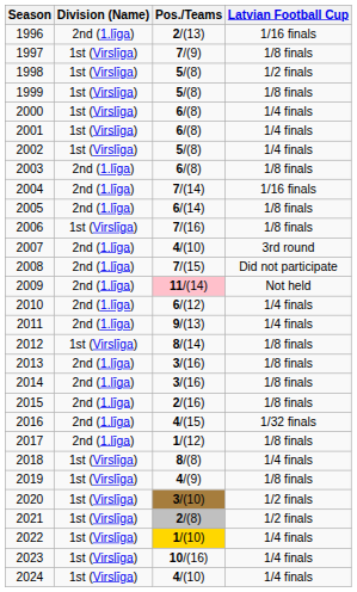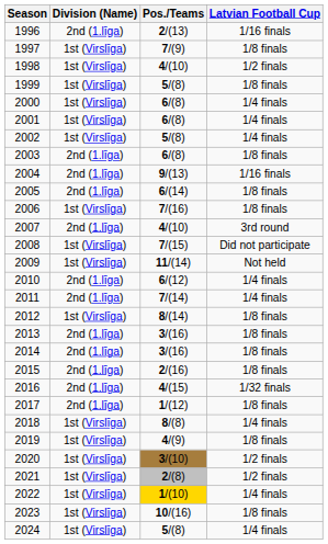 <table class="wikitable">
 <tr>
 <th>Season</th>
 <th>Division (Name)</th>
 <th>Pos./Teams</th>
 <th><a href='#'>Latvian Football Cup</a></th>
 </tr>
 <tr>
 <td align=center>1996</td>
 <td align=center>2nd (<a href='#'>1.līga</a>)</td>
 <td align=center><strong>2</strong>/(13)</td>
 <td align=center>1/16 finals</td>
 </tr>
 <tr>
 <td align=center>1997</td>
 <td align=center>1st (<a href='#'>Virslīga</a>)</td>
 <td align=center><strong>7</strong>/(9)</td>
 <td align=center>1/8 finals</td>
 </tr>
 <tr>
 <td align=center>1998</td>
 <td align=center>1st (<a href='#'>Virslīga</a>)</td>
-<td align=center><strong>5</strong>/(8)</td>
+<td align=center bgcolor=><strong>4</strong>/(10)</td>
 <td align=center>1/2 finals</td>
 </tr>
 <tr>
 <td align=center>1999</td>
 <td align=center>1st (<a href='#'>Virslīga</a>)</td>
 <td align=center><strong>5</strong>/(8)</td>
 <td align=center>1/8 finals</td>
 </tr>
 <tr>
 <td align=center>2000</td>
 <td align=center>1st (<a href='#'>Virslīga</a>)</td>
 <td align=center><strong>6</strong>/(8)</td>
 <td align=center>1/4 finals</td>
 </tr>
 <tr>
 <td align=center>2001</td>
 <td align=center>1st (<a href='#'>Virslīga</a>)</td>
 <td align=center><strong>6</strong>/(8)</td>
 <td align=center>1/4 finals</td>
 </tr>
 <tr>
 <td align=center>2002</td>
 <td align=center>1st (<a href='#'>Virslīga</a>)</td>
 <td align=center><strong>5</strong>/(8)</td>
 <td align=center>1/4 finals</td>
 </tr>
 <tr>
 <td align=center>2003</td>
 <td align=center>2nd (<a href='#'>1.līga</a>)</td>
 <td align=center><strong>6</strong>/(8)</td>
 <td align=center>1/8 finals</td>
 </tr>
 <tr>
 <td align=center>2004</td>
 <td align=center>2nd (<a href='#'>1.līga</a>)</td>
-<td align=center><strong>7</strong>/(14)</td>
+<td align=center bgcolor=><strong>9</strong>/(13)</td>
 <td align=center>1/16 finals</td>
 </tr>
 <tr>
 <td align=center>2005</td>
 <td align=center>2nd (<a href='#'>1.līga</a>)</td>
 <td align=center><strong>6</strong>/(14)</td>
 <td align=center>1/8 finals</td>
 </tr>
 <tr>
 <td align=center>2006</td>
 <td align=center>1st (<a href='#'>Virslīga</a>)</td>
 <td align=center><strong>7</strong>/(16)</td>
 <td align=center>1/8 finals</td>
 </tr>
 <tr>
 <td align=center>2007</td>
 <td align=center>2nd (<a href='#'>1.līga</a>)</td>
 <td align=center bgcolor=><strong>4</strong>/(10)</td>
 <td align=center>3rd round</td>
 </tr>
 <tr>
 <td align=center>2008</td>
-<td align=center>2nd (<a href='#'>1.līga</a>)</td>
+<td align=center>1st (<a href='#'>Virslīga</a>)</td>
 <td align=center><strong>7</strong>/(15)</td>
 <td align=center>Did not participate</td>
 </tr>
 <tr>
 <td align=center>2009</td>
-<td align=center>2nd (<a href='#'>1.līga</a>)</td>
-<td align=center style="background: pink;"><strong>11</strong>/(14)</td>
+<td align=center>1st (<a href='#'>Virslīga</a>)</td>
+<td align=center><strong>11</strong>/(14)</td>
 <td align=center>Not held</td>
 </tr>
 <tr>
 <td align=center>2010</td>
 <td align=center>2nd (<a href='#'>1.līga</a>)</td>
 <td align=center bgcolor=><strong>6</strong>/(12)</td>
 <td align=center>1/4 finals</td>
 </tr>
 <tr>
 <td align=center>2011</td>
 <td align=center>2nd (<a href='#'>1.līga</a>)</td>
-<td align=center bgcolor=><strong>9</strong>/(13)</td>
+<td align=center><strong>7</strong>/(14)</td>
 <td align=center>1/4 finals</td>
 </tr>
 <tr>
 <td align=center>2012</td>
 <td align=center>1st (<a href='#'>Virslīga</a>)</td>
 <td align=center bgcolor=><strong>8</strong>/(14)</td>
 <td align=center>1/8 finals</td>
 </tr>
 <tr>
 <td align=center>2013</td>
 <td align=center>2nd (<a href='#'>1.līga</a>)</td>
 <td align=center bgcolor=><strong>3</strong>/(16)</td>
 <td align=center>1/8 finals</td>
 </tr>
 <tr>
 <td align=center>2014</td>
 <td align=center>2nd (<a href='#'>1.līga</a>)</td>
 <td align=center bgcolor=><strong>3</strong>/(16)</td>
 <td align=center>1/8 finals</td>
 </tr>
 <tr>
 <td align=center>2015</td>
 <td align=center>2nd (<a href='#'>1.līga</a>)</td>
 <td align=center bgcolor=><strong>2</strong>/(16)</td>
 <td align=center>1/8 finals</td>
 </tr>
 <tr>
 <td align=center>2016</td>
 <td align=center>2nd (<a href='#'>1.līga</a>)</td>
 <td align=center bgcolor=><strong>4</strong>/(15)</td>
 <td align=center>1/32 finals</td>
 </tr>
 <tr>
 <td align=center>2017</td>
 <td align=center>2nd (<a href='#'>1.līga</a>)</td>
 <td align=center bgcolor=><strong>1</strong>/(12)</td>
 <td align=center>1/8 finals</td>
 </tr>
 <tr>
 <td align=center>2018</td>
 <td align=center>1st (<a href='#'>Virslīga</a>)</td>
 <td align=center bgcolor=><strong>8</strong>/(8)</td>
 <td align=center>1/4 finals</td>
 </tr>
 <tr>
 <td align=center>2019</td>
 <td align=center>1st (<a href='#'>Virslīga</a>)</td>
 <td align=center bgcolor=><strong>4</strong>/(9)</td>
 <td align=center>1/8 finals</td>
 </tr>
 <tr>
 <td align=center>2020</td>
 <td align=center>1st (<a href='#'>Virslīga</a>)</td>
 <td align=center  bgcolor=#A67D3D><strong>3</strong>/(10)</td>
 <td align=center>1/2 finals</td>
 </tr>
 <tr>
 <td align=center>2021</td>
 <td align=center>1st (<a href='#'>Virslīga</a>)</td>
 <td align=center  bgcolor=silver><strong>2</strong>/(8)</td>
 <td align=center>1/2 finals</td>
 </tr>
 <tr>
 <td align=center>2022</td>
 <td align=center>1st (<a href='#'>Virslīga</a>)</td>
 <td align=center  bgcolor=gold><strong>1</strong>/(10)</td>
 <td align=center>1/4 finals</td>
 </tr>
 <tr>
 <td align=center>2023</td>
 <td align=center>1st (<a href='#'>Virslīga</a>)</td>
 <td align=center><strong>10</strong>/(16)</td>
-<td align=center>1/4 finals</td>
+<td align=center>1/8 finals</td>
 </tr>
 <tr>
 <td align=center>2024</td>
 <td align=center>1st (<a href='#'>Virslīga</a>)</td>
-<td align=center bgcolor=><strong>4</strong>/(10)</td>
+<td align=center><strong>5</strong>/(8)</td>
 <td align=center>1/4 finals</td>
 </tr>
 </table>
